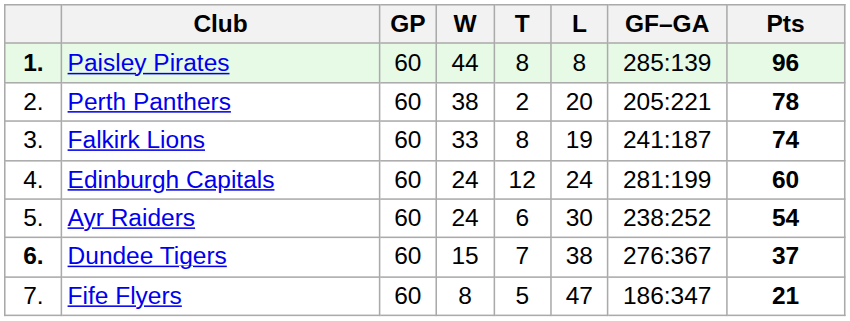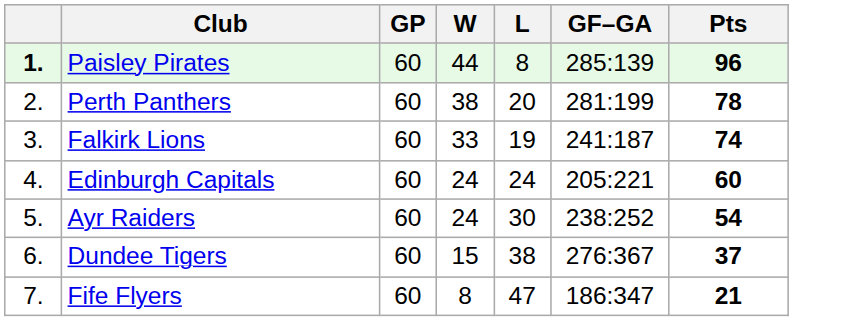 <table class="wikitable">
 <tr>
 <th width="30"></th>
 <th width="200">Club</th>
 <th width="30">GP</th>
 <th width="30">W</th>
-<th width="30">T</th>
 <th width="30">L</th>
 <th width="70">GF–GA</th>
 <th width="70">Pts</th>
 </tr>
 <tr bgcolor="#e6fae6" align="center">
 <td><strong>1.</strong></td>
 <td align="left"><a href='#'>Paisley Pirates</a></td>
 <td>60</td>
 <td>44</td>
 <td>8</td>
-<td>8</td>
 <td>285:139</td>
 <td><strong>96</strong></td>
 </tr>
 <tr bgcolor="#FFFFFF" align="center">
 <td>2.</td>
 <td align="left"><a href='#'>Perth Panthers</a></td>
 <td>60</td>
 <td>38</td>
-<td>2</td>
 <td>20</td>
-<td>205:221</td>
+<td>281:199</td>
 <td><strong>78</strong></td>
 </tr>
 <tr bgcolor="#FFFFFF" align="center">
 <td>3.</td>
 <td align="left"><a href='#'>Falkirk Lions</a></td>
 <td>60</td>
 <td>33</td>
-<td>8</td>
 <td>19</td>
 <td>241:187</td>
 <td><strong>74</strong></td>
 </tr>
 <tr bgcolor="#FFFFFF" align="center">
 <td>4.</td>
 <td align="left"><a href='#'>Edinburgh Capitals</a></td>
 <td>60</td>
 <td>24</td>
-<td>12</td>
 <td>24</td>
-<td>281:199</td>
+<td>205:221</td>
 <td><strong>60</strong></td>
 </tr>
 <tr bgcolor="#FFFFFF" align="center">
 <td>5.</td>
 <td align="left"><a href='#'>Ayr Raiders</a></td>
 <td>60</td>
 <td>24</td>
-<td>6</td>
 <td>30</td>
 <td>238:252</td>
 <td><strong>54</strong></td>
 </tr>
 <tr bgcolor="#FFFFFF" align="center">
-<td><strong>6.</strong></td>
+<td>6.</td>
 <td align="left"><a href='#'>Dundee Tigers</a></td>
 <td>60</td>
 <td>15</td>
-<td>7</td>
 <td>38</td>
 <td>276:367</td>
 <td><strong>37</strong></td>
 </tr>
 <tr bgcolor="#FFFFFF" align="center">
 <td>7.</td>
 <td align="left"><a href='#'>Fife Flyers</a></td>
 <td>60</td>
 <td>8</td>
-<td>5</td>
 <td>47</td>
 <td>186:347</td>
 <td><strong>21</strong></td>
 </tr>
 </table>
